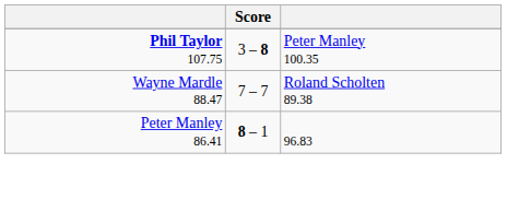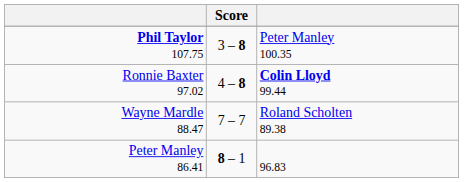 <table class=wikitable style="text-align:center">
 <tr>
 <th width=225></th>
 <th width=50>Score</th>
 <th width=225></th>
 </tr>
 <tr align=center>
 </tr>
 <tr align=left>
 <td align=right><strong><a href='#'>Phil Taylor</a></strong> <br> <small><span>107.75</span></small></td>
 <td align=center>3 – <strong>8</strong></td>
 <td> <a href='#'>Peter Manley</a><br> <small><span>100.35</span></small></td>
 </tr>
 <tr align=left>
+<td align=right><a href='#'>Ronnie Baxter</a> <br> <small><span>97.02</span></small></td>
+<td align=center>4 – <strong>8</strong></td>
+<td> <strong><a href='#'>Colin Lloyd</a></strong><br> <small><span>99.44</span></small></td>
+</tr>
+<tr align=left>
 <td align=right><a href='#'>Wayne Mardle</a> <br> <small><span>88.47</span></small></td>
 <td align=center>7 – 7</td>
 <td> <a href='#'>Roland Scholten</a><br> <small><span>89.38</span></small></td>
 </tr>
 <tr align=left>
 <td align=right><a href='#'>Peter Manley</a> <br> <small><span>86.41</span></small></td>
 <td align=center><strong>8</strong> – 1</td>
 <td><br> <small><span>96.83</span></small></td>
 </tr>
 </table>
